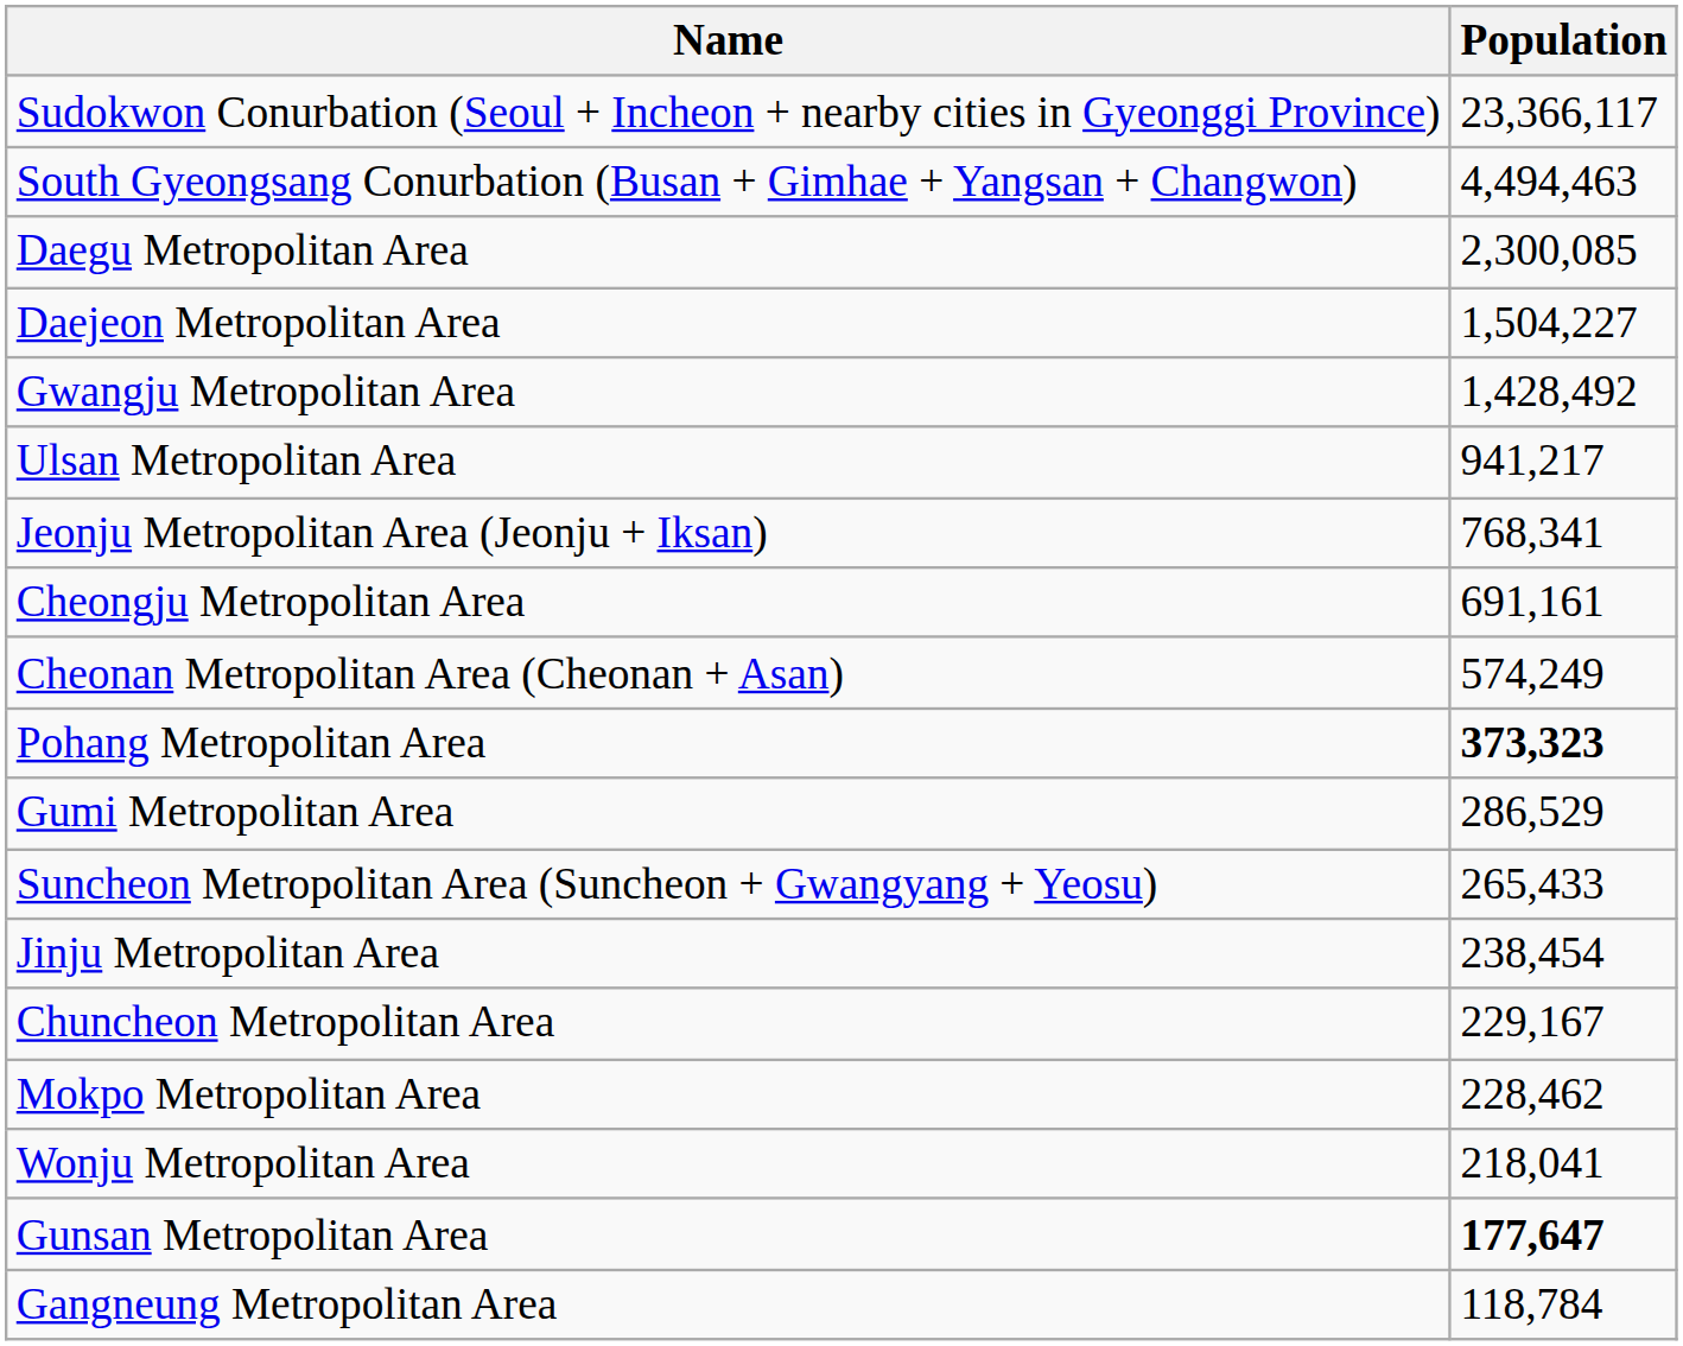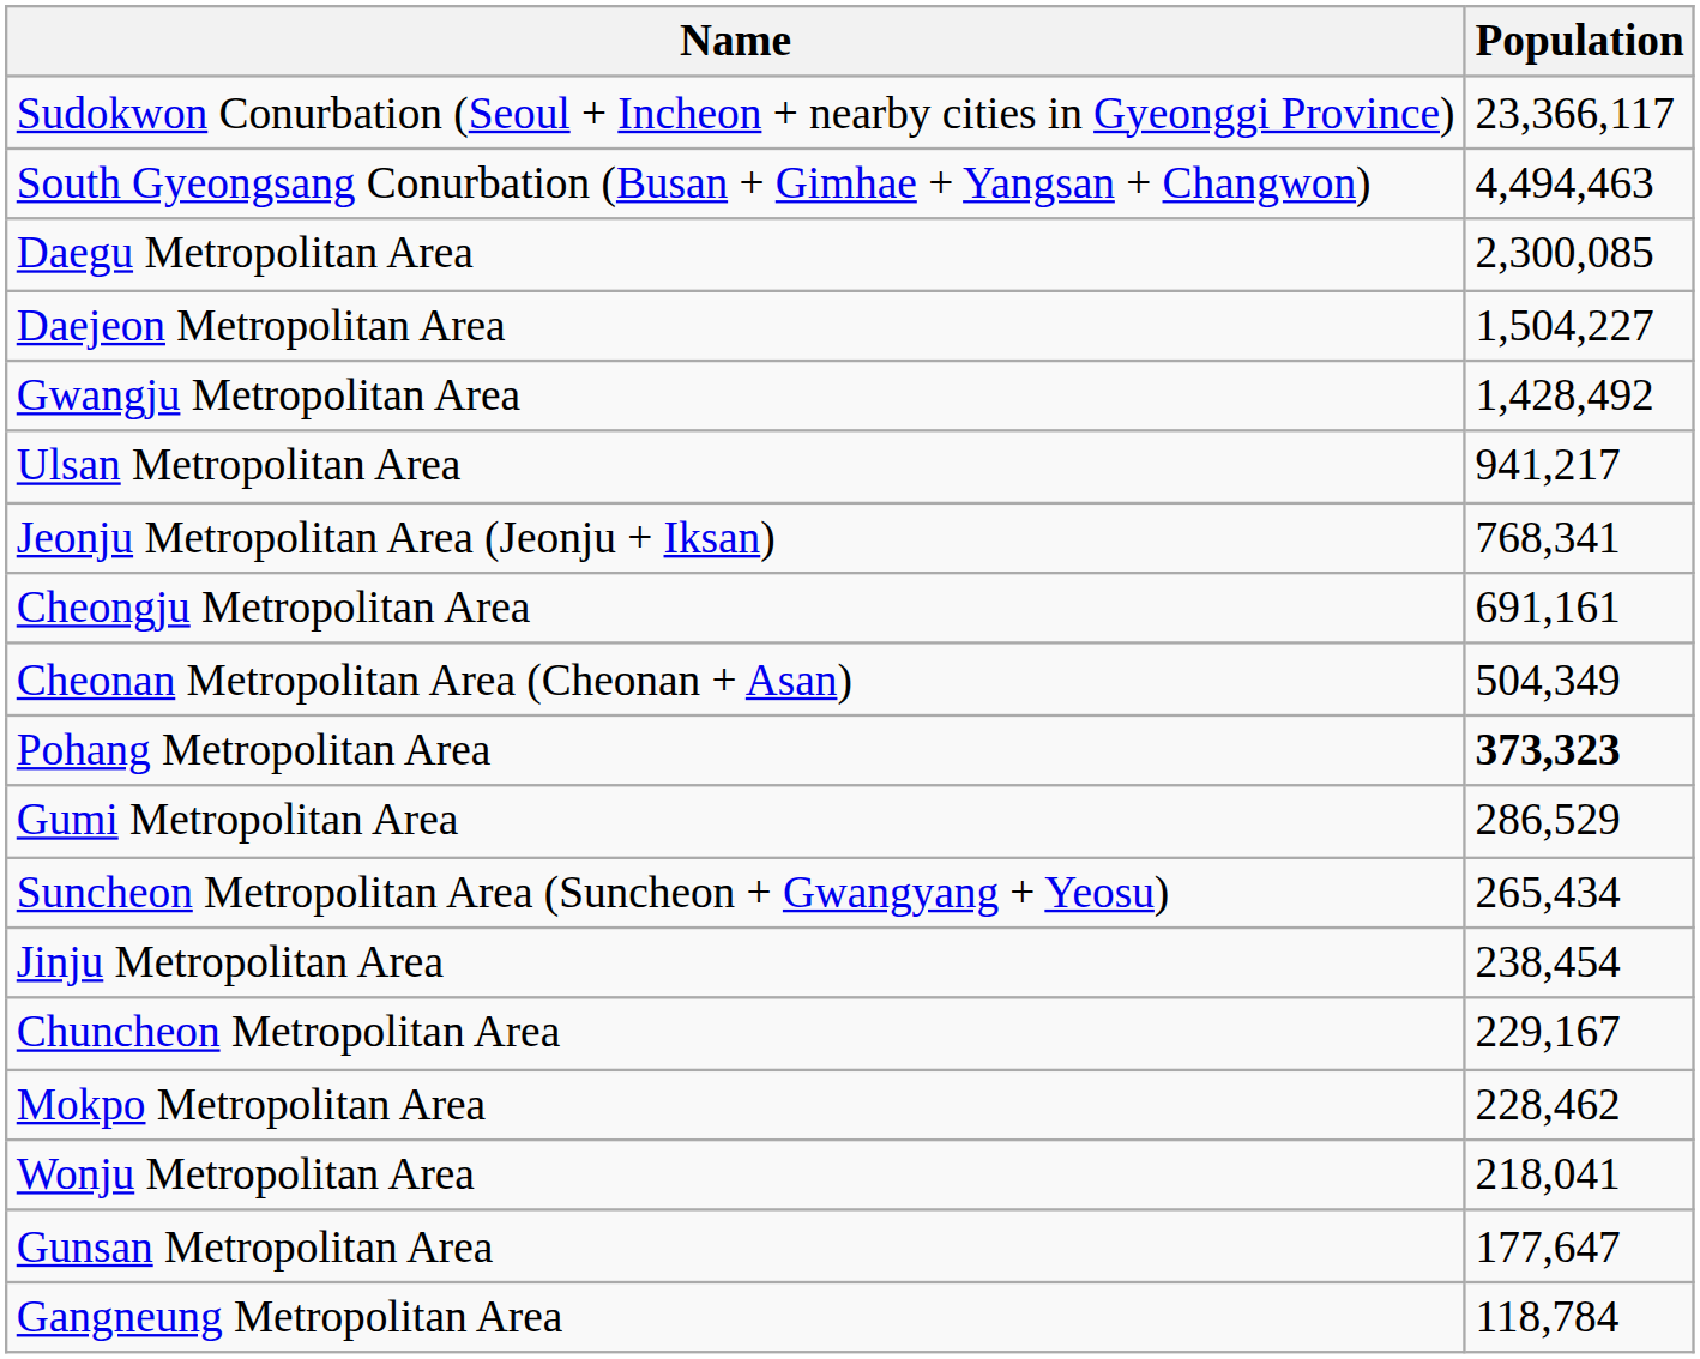 <table class="wikitable sortable">
 <tr>
 <th>Name</th>
 <th>Population</th>
 </tr>
 <tr>
 <td><a href='#'>Sudokwon</a> Conurbation (<a href='#'>Seoul</a> + <a href='#'>Incheon</a> + nearby cities in <a href='#'>Gyeonggi Province</a>)</td>
 <td>23,366,117</td>
 </tr>
 <tr>
 <td><a href='#'>South Gyeongsang</a> Conurbation (<a href='#'>Busan</a> + <a href='#'>Gimhae</a> + <a href='#'>Yangsan</a> + <a href='#'>Changwon</a>)</td>
 <td>4,494,463</td>
 </tr>
 <tr>
 <td><a href='#'>Daegu</a> Metropolitan Area</td>
 <td>2,300,085</td>
 </tr>
 <tr>
 <td><a href='#'>Daejeon</a> Metropolitan Area</td>
 <td>1,504,227</td>
 </tr>
 <tr>
 <td><a href='#'>Gwangju</a> Metropolitan Area</td>
 <td>1,428,492</td>
 </tr>
 <tr>
 <td><a href='#'>Ulsan</a> Metropolitan Area</td>
 <td>941,217</td>
 </tr>
 <tr>
 <td><a href='#'>Jeonju</a> Metropolitan Area (Jeonju + <a href='#'>Iksan</a>)</td>
 <td>768,341</td>
 </tr>
 <tr>
 <td><a href='#'>Cheongju</a> Metropolitan Area</td>
 <td>691,161</td>
 </tr>
 <tr>
 <td><a href='#'>Cheonan</a> Metropolitan Area (Cheonan + <a href='#'>Asan</a>)</td>
-<td>574,249</td>
+<td>504,349</td>
 </tr>
 <tr>
 <td><a href='#'>Pohang</a> Metropolitan Area</td>
 <td><strong>373,323</strong></td>
 </tr>
 <tr>
 <td><a href='#'>Gumi</a> Metropolitan Area</td>
 <td>286,529</td>
 </tr>
 <tr>
 <td><a href='#'>Suncheon</a> Metropolitan Area (Suncheon + <a href='#'>Gwangyang</a> + <a href='#'>Yeosu</a>)</td>
-<td>265,433</td>
+<td>265,434</td>
 </tr>
 <tr>
 <td><a href='#'>Jinju</a> Metropolitan Area</td>
 <td>238,454</td>
 </tr>
 <tr>
 <td><a href='#'>Chuncheon</a> Metropolitan Area</td>
 <td>229,167</td>
 </tr>
 <tr>
 <td><a href='#'>Mokpo</a> Metropolitan Area</td>
 <td>228,462</td>
 </tr>
 <tr>
 <td><a href='#'>Wonju</a> Metropolitan Area</td>
 <td>218,041</td>
 </tr>
 <tr>
 <td><a href='#'>Gunsan</a> Metropolitan Area</td>
-<td><strong>177,647</strong></td>
+<td>177,647</td>
 </tr>
 <tr>
 <td><a href='#'>Gangneung</a> Metropolitan Area</td>
 <td>118,784</td>
 </tr>
 </table>
